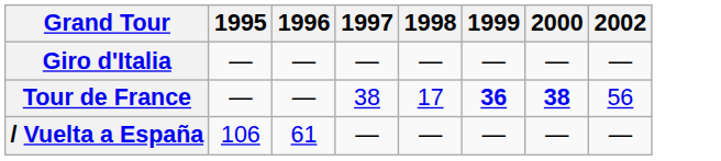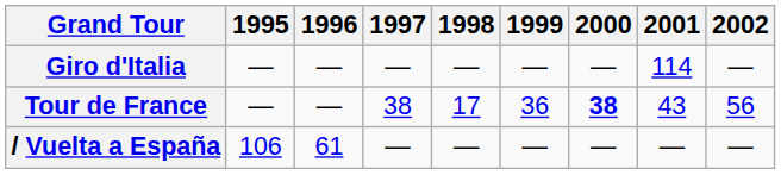 <table class="wikitable plainrowheaders">
 <tr>
 <th scope="col"><a href='#'>Grand Tour</a></th>
 <th scope="col">1995</th>
 <th scope="col">1996</th>
 <th scope="col">1997</th>
 <th scope="col">1998</th>
 <th scope="col">1999</th>
 <th scope="col">2000</th>
+<th scope="col">2001</th>
 <th scope="col">2002</th>
 </tr>
 <tr style="text-align:center;">
 <th scope="row"> <a href='#'>Giro d'Italia</a></th>
 <td>—</td>
 <td>—</td>
 <td>—</td>
 <td>—</td>
 <td>—</td>
 <td>—</td>
+<td><a href='#'>114</a></td>
 <td>—</td>
 </tr>
 <tr style="text-align:center;">
 <th scope="row"> <a href='#'>Tour de France</a></th>
 <td>—</td>
 <td>—</td>
 <td><a href='#'>38</a></td>
 <td><a href='#'>17</a></td>
-<td><strong><a href='#'>36</a></strong></td>
+<td><a href='#'>36</a></td>
 <td><strong><a href='#'>38</a></strong></td>
+<td><a href='#'>43</a></td>
 <td><a href='#'>56</a></td>
 </tr>
 <tr style="text-align:center;">
 <th scope="row">/ <a href='#'>Vuelta a España</a></th>
 <td><a href='#'>106</a></td>
 <td><a href='#'>61</a></td>
 <td>—</td>
 <td>—</td>
 <td>—</td>
 <td>—</td>
 <td>—</td>
+<td>—</td>
 </tr>
 </table>
